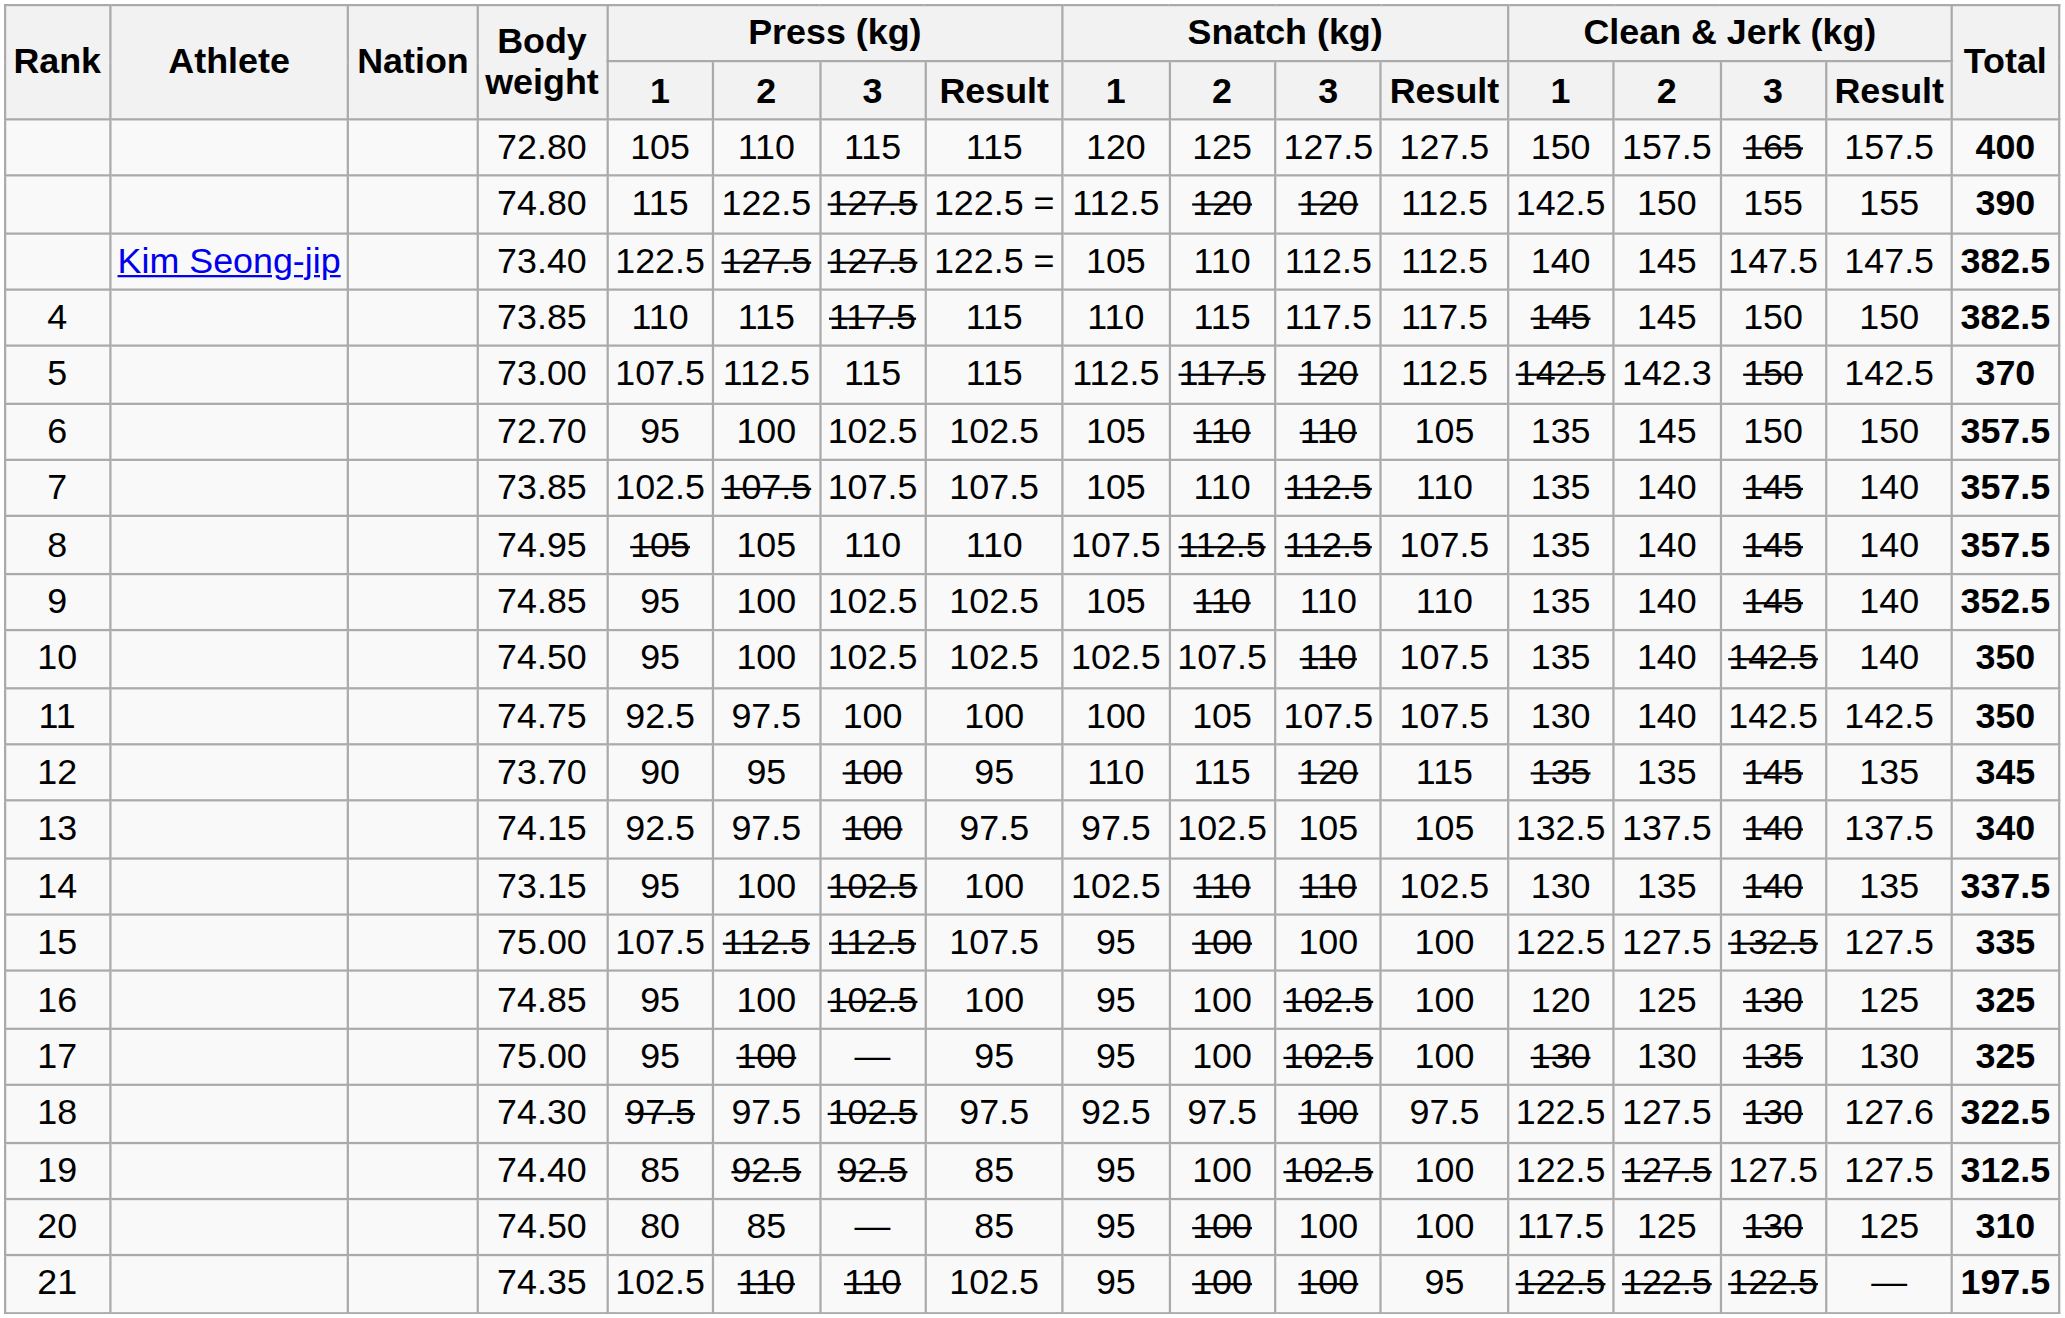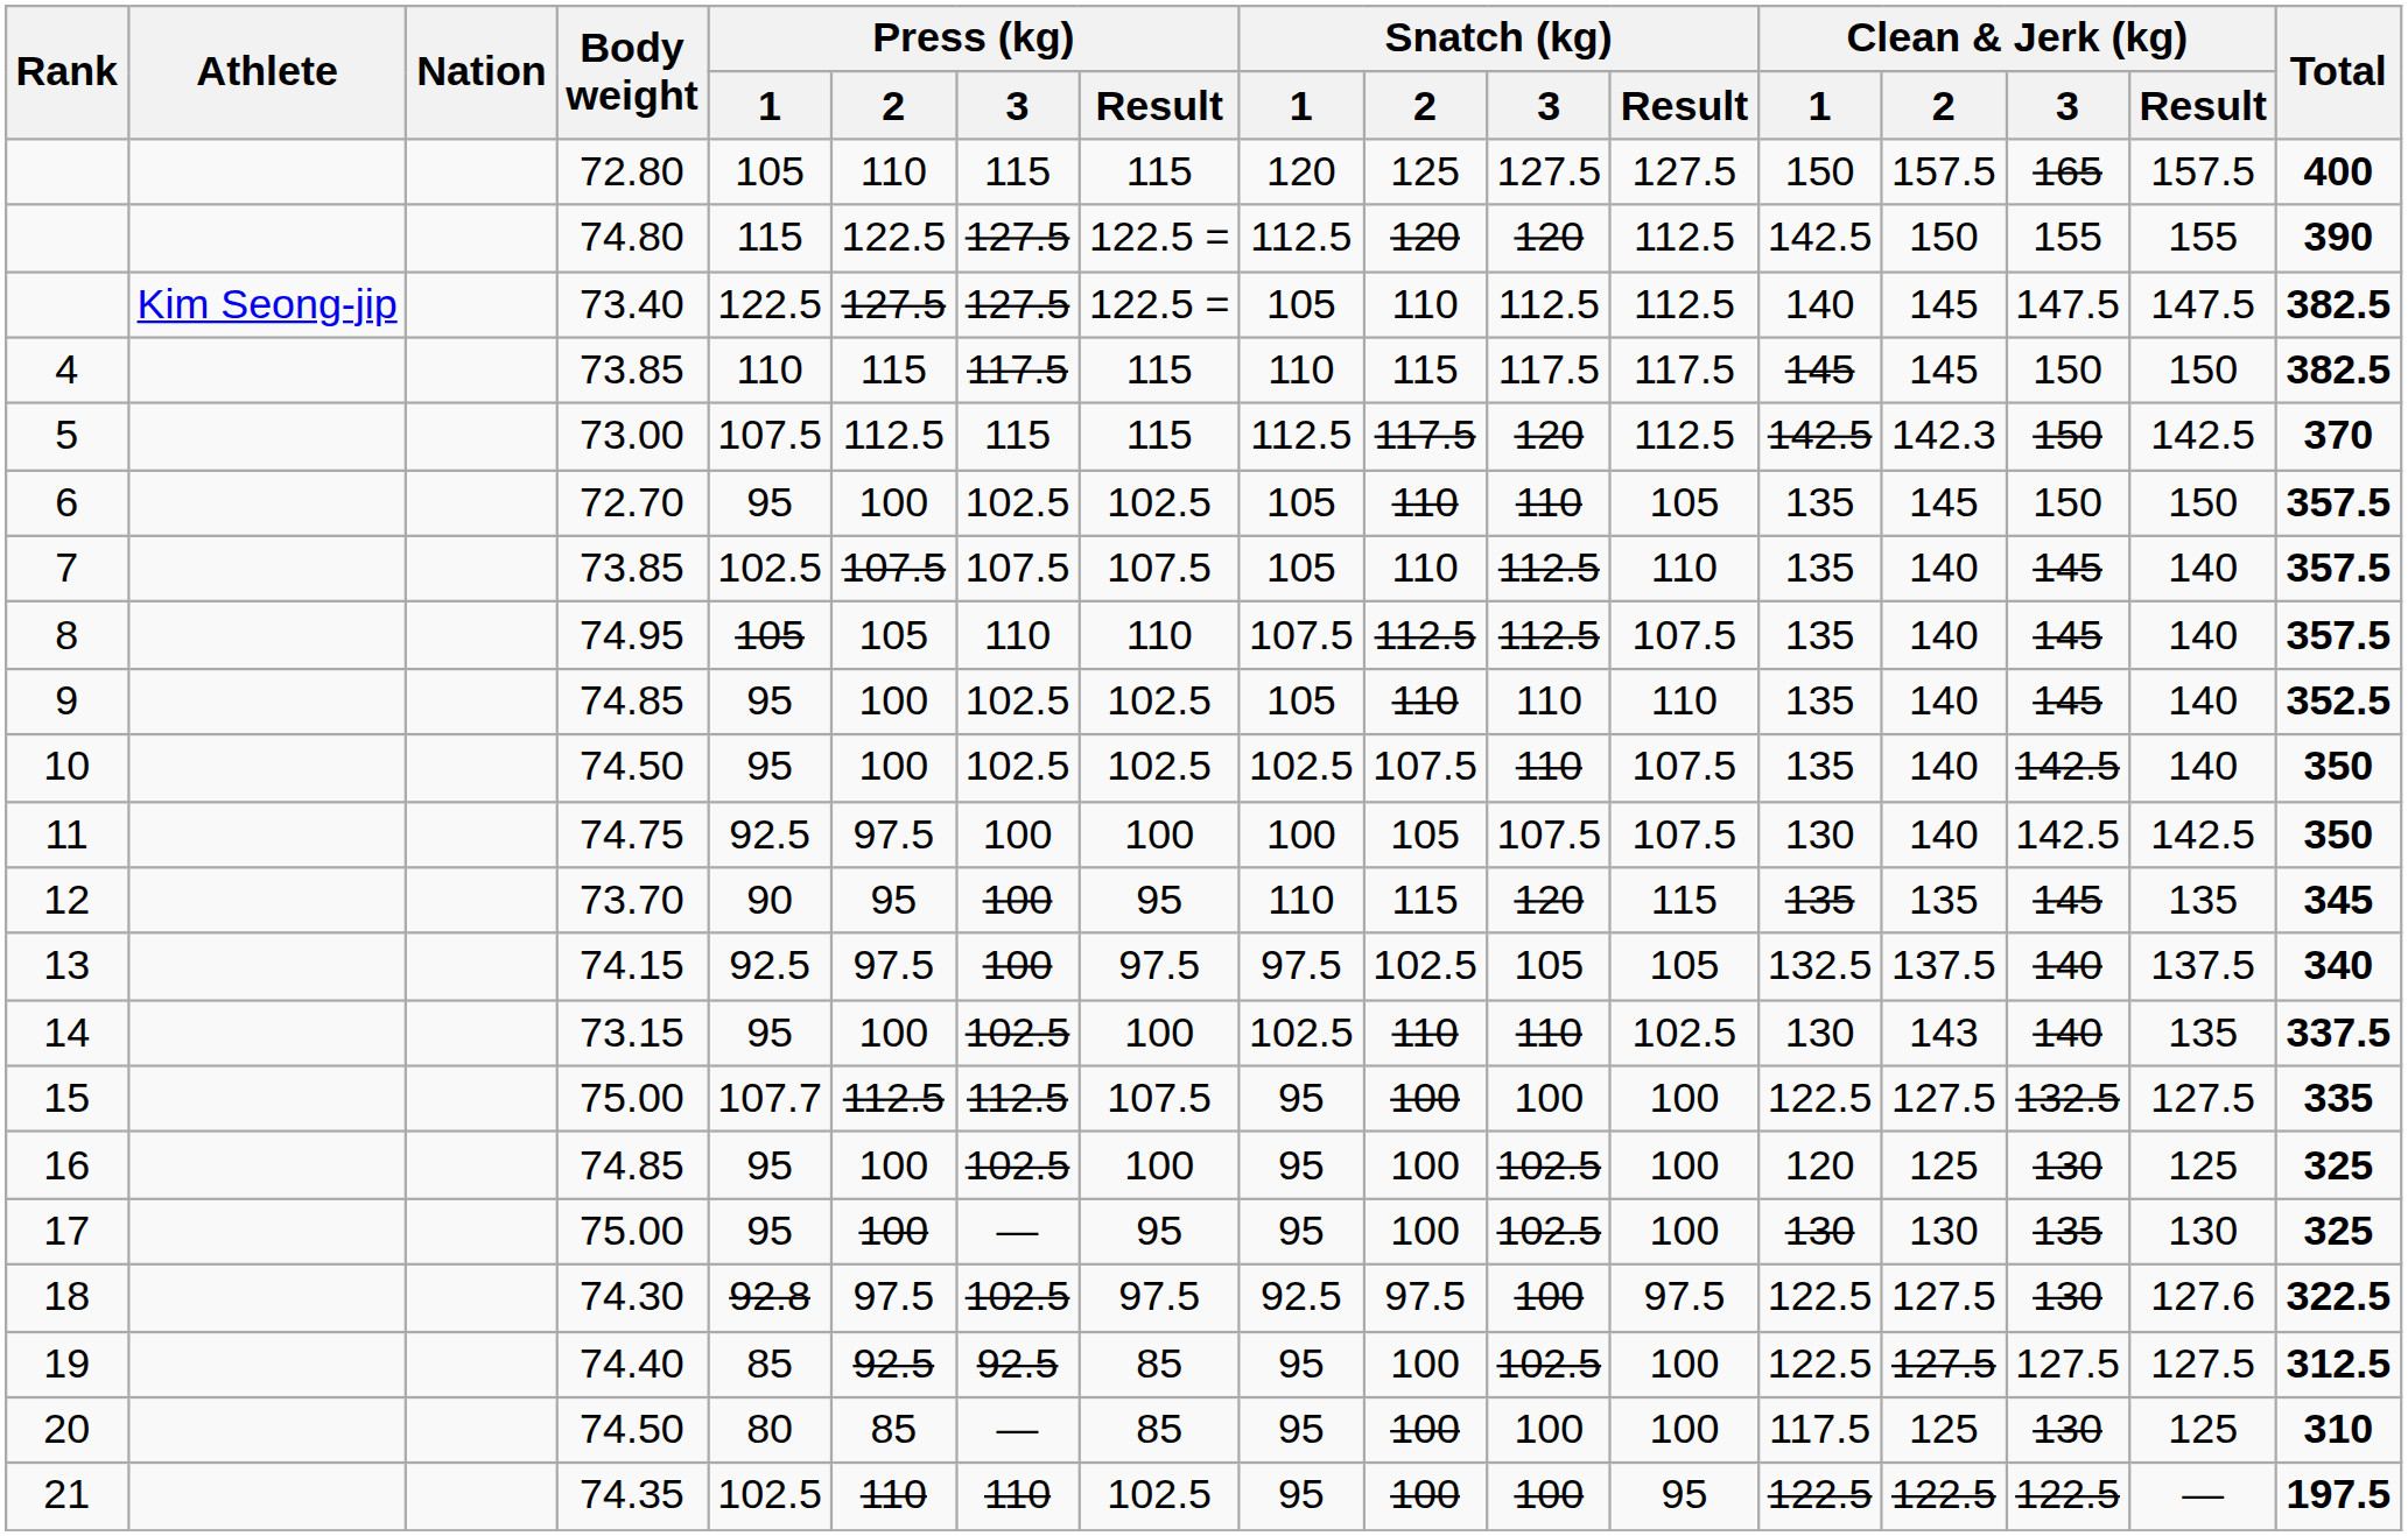 <table class="wikitable sortable" style="text-align:center;">
 <tr>
 <th rowspan=2>Rank</th>
 <th rowspan=2>Athlete</th>
 <th rowspan=2>Nation</th>
 <th rowspan=2>Body<br>weight</th>
 <th colspan=4>Press (kg)</th>
 <th colspan=4>Snatch (kg)</th>
 <th colspan=4>Clean & Jerk (kg)</th>
 <th rowspan=2>Total</th>
 </tr>
 <tr>
 <th>1</th>
 <th>2</th>
 <th>3</th>
 <th>Result</th>
 <th>1</th>
 <th>2</th>
 <th>3</th>
 <th>Result</th>
 <th>1</th>
 <th>2</th>
 <th>3</th>
 <th>Result</th>
 </tr>
 <tr>
 <td></td>
 <td align=left></td>
 <td align=left></td>
 <td>72.80</td>
 <td>105</td>
 <td>110</td>
 <td>115</td>
 <td>115</td>
 <td>120</td>
 <td>125</td>
 <td>127.5</td>
 <td>127.5 </td>
 <td>150</td>
 <td>157.5</td>
 <td><s>165</s></td>
 <td>157.5 </td>
 <td><strong>400</strong> </td>
 </tr>
 <tr>
 <td></td>
 <td align=left></td>
 <td align=left></td>
 <td>74.80</td>
 <td>115</td>
 <td>122.5</td>
 <td><s>127.5</s></td>
 <td>122.5 =</td>
 <td>112.5</td>
 <td><s>120</s></td>
 <td><s>120</s></td>
 <td>112.5</td>
 <td>142.5</td>
 <td>150</td>
 <td>155</td>
 <td>155</td>
 <td><strong>390</strong></td>
 </tr>
 <tr>
 <td></td>
 <td align=left><a href='#'>Kim Seong-jip</a></td>
 <td align=left></td>
 <td>73.40</td>
 <td>122.5</td>
 <td><s>127.5</s></td>
 <td><s>127.5</s></td>
 <td>122.5 =</td>
 <td>105</td>
 <td>110</td>
 <td>112.5</td>
 <td>112.5</td>
 <td>140</td>
 <td>145</td>
 <td>147.5</td>
 <td>147.5</td>
 <td><strong>382.5</strong></td>
 </tr>
 <tr>
 <td>4</td>
 <td align=left></td>
 <td align=left></td>
 <td>73.85</td>
 <td>110</td>
 <td>115</td>
 <td><s>117.5</s></td>
 <td>115</td>
 <td>110</td>
 <td>115</td>
 <td>117.5</td>
 <td>117.5</td>
 <td><s>145</s></td>
 <td>145</td>
 <td>150</td>
 <td>150</td>
 <td><strong>382.5</strong></td>
 </tr>
 <tr>
 <td>5</td>
 <td align=left></td>
 <td align=left></td>
 <td>73.00</td>
 <td>107.5</td>
 <td>112.5</td>
 <td>115</td>
 <td>115</td>
 <td>112.5</td>
 <td><s>117.5</s></td>
 <td><s>120</s></td>
 <td>112.5</td>
 <td><s>142.5</s></td>
 <td>142.3</td>
 <td><s>150</s></td>
 <td>142.5</td>
 <td><strong>370</strong></td>
 </tr>
 <tr>
 <td>6</td>
 <td align=left></td>
 <td align=left></td>
 <td>72.70</td>
 <td>95</td>
 <td>100</td>
 <td>102.5</td>
 <td>102.5</td>
 <td>105</td>
 <td><s>110</s></td>
 <td><s>110</s></td>
 <td>105</td>
 <td>135</td>
 <td>145</td>
 <td>150</td>
 <td>150</td>
 <td><strong>357.5</strong></td>
 </tr>
 <tr>
 <td>7</td>
 <td align=left></td>
 <td align=left></td>
 <td>73.85</td>
 <td>102.5</td>
 <td><s>107.5</s></td>
 <td>107.5</td>
 <td>107.5</td>
 <td>105</td>
 <td>110</td>
 <td><s>112.5</s></td>
 <td>110</td>
 <td>135</td>
 <td>140</td>
 <td><s>145</s></td>
 <td>140</td>
 <td><strong>357.5</strong></td>
 </tr>
 <tr>
 <td>8</td>
 <td align=left></td>
 <td align=left></td>
 <td>74.95</td>
 <td><s>105</s></td>
 <td>105</td>
 <td>110</td>
 <td>110</td>
 <td>107.5</td>
 <td><s>112.5</s></td>
 <td><s>112.5</s></td>
 <td>107.5</td>
 <td>135</td>
 <td>140</td>
 <td><s>145</s></td>
 <td>140</td>
 <td><strong>357.5</strong></td>
 </tr>
 <tr>
 <td>9</td>
 <td align=left></td>
 <td align=left></td>
 <td>74.85</td>
 <td>95</td>
 <td>100</td>
 <td>102.5</td>
 <td>102.5</td>
 <td>105</td>
 <td><s>110</s></td>
 <td>110</td>
 <td>110</td>
 <td>135</td>
 <td>140</td>
 <td><s>145</s></td>
 <td>140</td>
 <td><strong>352.5</strong></td>
 </tr>
 <tr>
 <td>10</td>
 <td align=left></td>
 <td align=left></td>
 <td>74.50</td>
 <td>95</td>
 <td>100</td>
 <td>102.5</td>
 <td>102.5</td>
 <td>102.5</td>
 <td>107.5</td>
 <td><s>110</s></td>
 <td>107.5</td>
 <td>135</td>
 <td>140</td>
 <td><s>142.5</s></td>
 <td>140</td>
 <td><strong>350</strong></td>
 </tr>
 <tr>
 <td>11</td>
 <td align=left></td>
 <td align=left></td>
 <td>74.75</td>
 <td>92.5</td>
 <td>97.5</td>
 <td>100</td>
 <td>100</td>
 <td>100</td>
 <td>105</td>
 <td>107.5</td>
 <td>107.5</td>
 <td>130</td>
 <td>140</td>
 <td>142.5</td>
 <td>142.5</td>
 <td><strong>350</strong></td>
 </tr>
 <tr>
 <td>12</td>
 <td align=left></td>
 <td align=left></td>
 <td>73.70</td>
 <td>90</td>
 <td>95</td>
 <td><s>100</s></td>
 <td>95</td>
 <td>110</td>
 <td>115</td>
 <td><s>120</s></td>
 <td>115</td>
 <td><s>135</s></td>
 <td>135</td>
 <td><s>145</s></td>
 <td>135</td>
 <td><strong>345</strong></td>
 </tr>
 <tr>
 <td>13</td>
 <td align=left></td>
 <td align=left></td>
 <td>74.15</td>
 <td>92.5</td>
 <td>97.5</td>
 <td><s>100</s></td>
 <td>97.5</td>
 <td>97.5</td>
 <td>102.5</td>
 <td>105</td>
 <td>105</td>
 <td>132.5</td>
 <td>137.5</td>
 <td><s>140</s></td>
 <td>137.5</td>
 <td><strong>340</strong></td>
 </tr>
 <tr>
 <td>14</td>
 <td align=left></td>
 <td align=left></td>
 <td>73.15</td>
 <td>95</td>
 <td>100</td>
 <td><s>102.5</s></td>
 <td>100</td>
 <td>102.5</td>
 <td><s>110</s></td>
 <td><s>110</s></td>
 <td>102.5</td>
 <td>130</td>
-<td>135</td>
+<td>143</td>
 <td><s>140</s></td>
 <td>135</td>
 <td><strong>337.5</strong></td>
 </tr>
 <tr>
 <td>15</td>
 <td align=left></td>
 <td align=left></td>
 <td>75.00</td>
-<td>107.5</td>
+<td>107.7</td>
 <td><s>112.5</s></td>
 <td><s>112.5</s></td>
 <td>107.5</td>
 <td>95</td>
 <td><s>100</s></td>
 <td>100</td>
 <td>100</td>
 <td>122.5</td>
 <td>127.5</td>
 <td><s>132.5</s></td>
 <td>127.5</td>
 <td><strong>335</strong></td>
 </tr>
 <tr>
 <td>16</td>
 <td align=left></td>
 <td align=left></td>
 <td>74.85</td>
 <td>95</td>
 <td>100</td>
 <td><s>102.5</s></td>
 <td>100</td>
 <td>95</td>
 <td>100</td>
 <td><s>102.5</s></td>
 <td>100</td>
 <td>120</td>
 <td>125</td>
 <td><s>130</s></td>
 <td>125</td>
 <td><strong>325</strong></td>
 </tr>
 <tr>
 <td>17</td>
 <td align=left></td>
 <td align=left></td>
 <td>75.00</td>
 <td>95</td>
 <td><s>100</s></td>
 <td>—</td>
 <td>95</td>
 <td>95</td>
 <td>100</td>
 <td><s>102.5</s></td>
 <td>100</td>
 <td><s>130</s></td>
 <td>130</td>
 <td><s>135</s></td>
 <td>130</td>
 <td><strong>325</strong></td>
 </tr>
 <tr>
 <td>18</td>
 <td align=left></td>
 <td align=left></td>
 <td>74.30</td>
-<td><s>97.5</s></td>
+<td><s>92.8</s></td>
 <td>97.5</td>
 <td><s>102.5</s></td>
 <td>97.5</td>
 <td>92.5</td>
 <td>97.5</td>
 <td><s>100</s></td>
 <td>97.5</td>
 <td>122.5</td>
 <td>127.5</td>
 <td><s>130</s></td>
 <td>127.6</td>
 <td><strong>322.5</strong></td>
 </tr>
 <tr>
 <td>19</td>
 <td align=left></td>
 <td align=left></td>
 <td>74.40</td>
 <td>85</td>
 <td><s>92.5</s></td>
 <td><s>92.5</s></td>
 <td>85</td>
 <td>95</td>
 <td>100</td>
 <td><s>102.5</s></td>
 <td>100</td>
 <td>122.5</td>
 <td><s>127.5</s></td>
 <td>127.5</td>
 <td>127.5</td>
 <td><strong>312.5</strong></td>
 </tr>
 <tr>
 <td>20</td>
 <td align=left></td>
 <td align=left></td>
 <td>74.50</td>
 <td>80</td>
 <td>85</td>
 <td>—</td>
 <td>85</td>
 <td>95</td>
 <td><s>100</s></td>
 <td>100</td>
 <td>100</td>
 <td>117.5</td>
 <td>125</td>
 <td><s>130</s></td>
 <td>125</td>
 <td><strong>310</strong></td>
 </tr>
 <tr>
 <td>21</td>
 <td align=left></td>
 <td align=left></td>
 <td>74.35</td>
 <td>102.5</td>
 <td><s>110</s></td>
 <td><s>110</s></td>
 <td>102.5</td>
 <td>95</td>
 <td><s>100</s></td>
 <td><s>100</s></td>
 <td>95</td>
 <td><s>122.5</s></td>
 <td><s>122.5</s></td>
 <td><s>122.5</s></td>
 <td>—</td>
 <td><strong>197.5</strong></td>
 </tr>
 </table>
